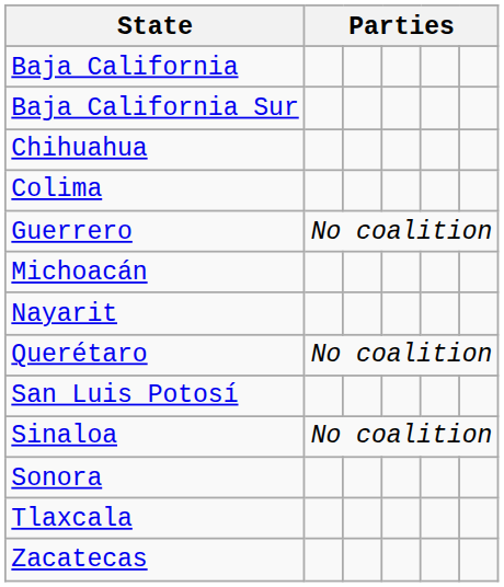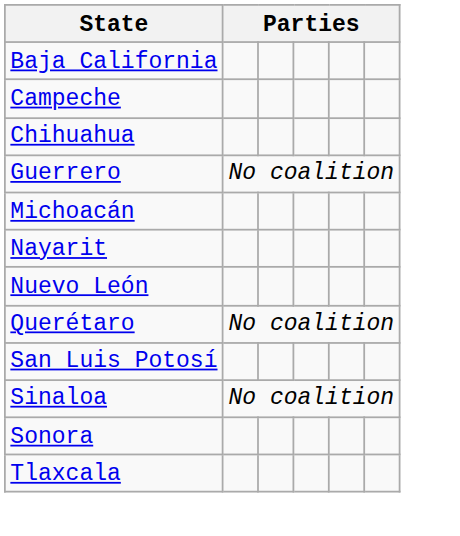 <table class="wikitable">
 <tr>
 <th>State</th>
 <th colspan="5">Parties</th>
 </tr>
 <tr>
 <td><a href='#'>Baja California</a></td>
 <td></td>
 <td></td>
 <td></td>
 <td></td>
 <td></td>
 </tr>
 <tr>
-<td><a href='#'>Baja California Sur</a></td>
+<td><a href='#'>Campeche</a></td>
 <td></td>
 <td></td>
 <td></td>
 <td></td>
 <td></td>
 </tr>
 <tr>
 <td><a href='#'>Chihuahua</a></td>
-<td></td>
-<td></td>
-<td></td>
-<td></td>
-<td></td>
-</tr>
-<tr>
-<td><a href='#'>Colima</a></td>
 <td></td>
 <td></td>
 <td></td>
 <td></td>
 <td></td>
 </tr>
 <tr>
 <td><a href='#'>Guerrero</a></td>
 <td colspan="5" align="center"><em>No coalition</em></td>
 </tr>
 <tr>
 <td><a href='#'>Michoacán</a></td>
 <td></td>
 <td></td>
 <td></td>
 <td></td>
 <td></td>
 </tr>
 <tr>
 <td><a href='#'>Nayarit</a></td>
+<td></td>
+<td></td>
+<td></td>
+<td></td>
+<td></td>
+</tr>
+<tr>
+<td><a href='#'>Nuevo León</a></td>
 <td></td>
 <td></td>
 <td></td>
 <td></td>
 <td></td>
 </tr>
 <tr>
 <td><a href='#'>Querétaro</a></td>
 <td colspan="5" align="center"><em>No coalition</em></td>
 </tr>
 <tr>
 <td><a href='#'>San Luis Potosí</a></td>
 <td></td>
 <td></td>
 <td></td>
 <td></td>
 <td></td>
 </tr>
 <tr>
 <td><a href='#'>Sinaloa</a></td>
 <td colspan="5" align="center"><em>No coalition</em></td>
 </tr>
 <tr>
 <td><a href='#'>Sonora</a></td>
 <td></td>
 <td></td>
 <td></td>
 <td></td>
 <td></td>
 </tr>
 <tr>
 <td><a href='#'>Tlaxcala</a></td>
 <td></td>
 <td></td>
 <td></td>
 <td></td>
 <td></td>
 </tr>
-<tr>
-<td><a href='#'>Zacatecas</a></td>
-<td></td>
-<td></td>
-<td></td>
-<td></td>
-<td></td>
-</tr>
 </table>
